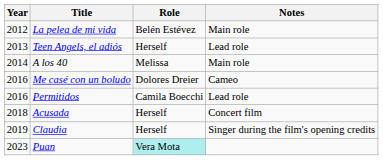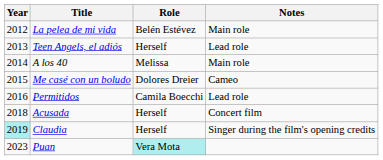 <table class="wikitable sortable">
 <tr>
 <th>Year</th>
 <th>Title</th>
 <th>Role</th>
 <th class="unsortable">Notes</th>
 </tr>
 <tr>
 <td>2012</td>
 <td><em><a href='#'>La pelea de mi vida</a></em></td>
 <td>Belén Estévez</td>
 <td>Main role</td>
 </tr>
 <tr>
 <td>2013</td>
 <td><em><a href='#'>Teen Angels, el adiós</a></em></td>
 <td>Herself</td>
 <td>Lead role</td>
 </tr>
 <tr>
 <td>2014</td>
 <td><em>A los 40</em></td>
 <td>Melissa</td>
 <td>Main role</td>
 </tr>
 <tr>
-<td>2016</td>
+<td>2015</td>
 <td><em><a href='#'>Me casé con un boludo</a></em></td>
 <td>Dolores Dreier</td>
 <td>Cameo</td>
 </tr>
 <tr>
 <td>2016</td>
 <td><em><a href='#'>Permitidos</a></em></td>
 <td>Camila Boecchi</td>
 <td>Lead role</td>
 </tr>
 <tr>
 <td>2018</td>
 <td><em><a href='#'>Acusada</a></em></td>
 <td>Herself</td>
 <td>Concert film</td>
 </tr>
 <tr>
-<td>2019</td>
+<td style="background: paleturquoise;">2019</td>
 <td><em><a href='#'>Claudia</a></em></td>
 <td>Herself</td>
 <td>Singer during the film's opening credits</td>
 </tr>
 <tr>
 <td>2023</td>
 <td><em><a href='#'>Puan</a></em></td>
 <td style="background: paleturquoise;">Vera Mota</td>
 <td></td>
 </tr>
 </table>
